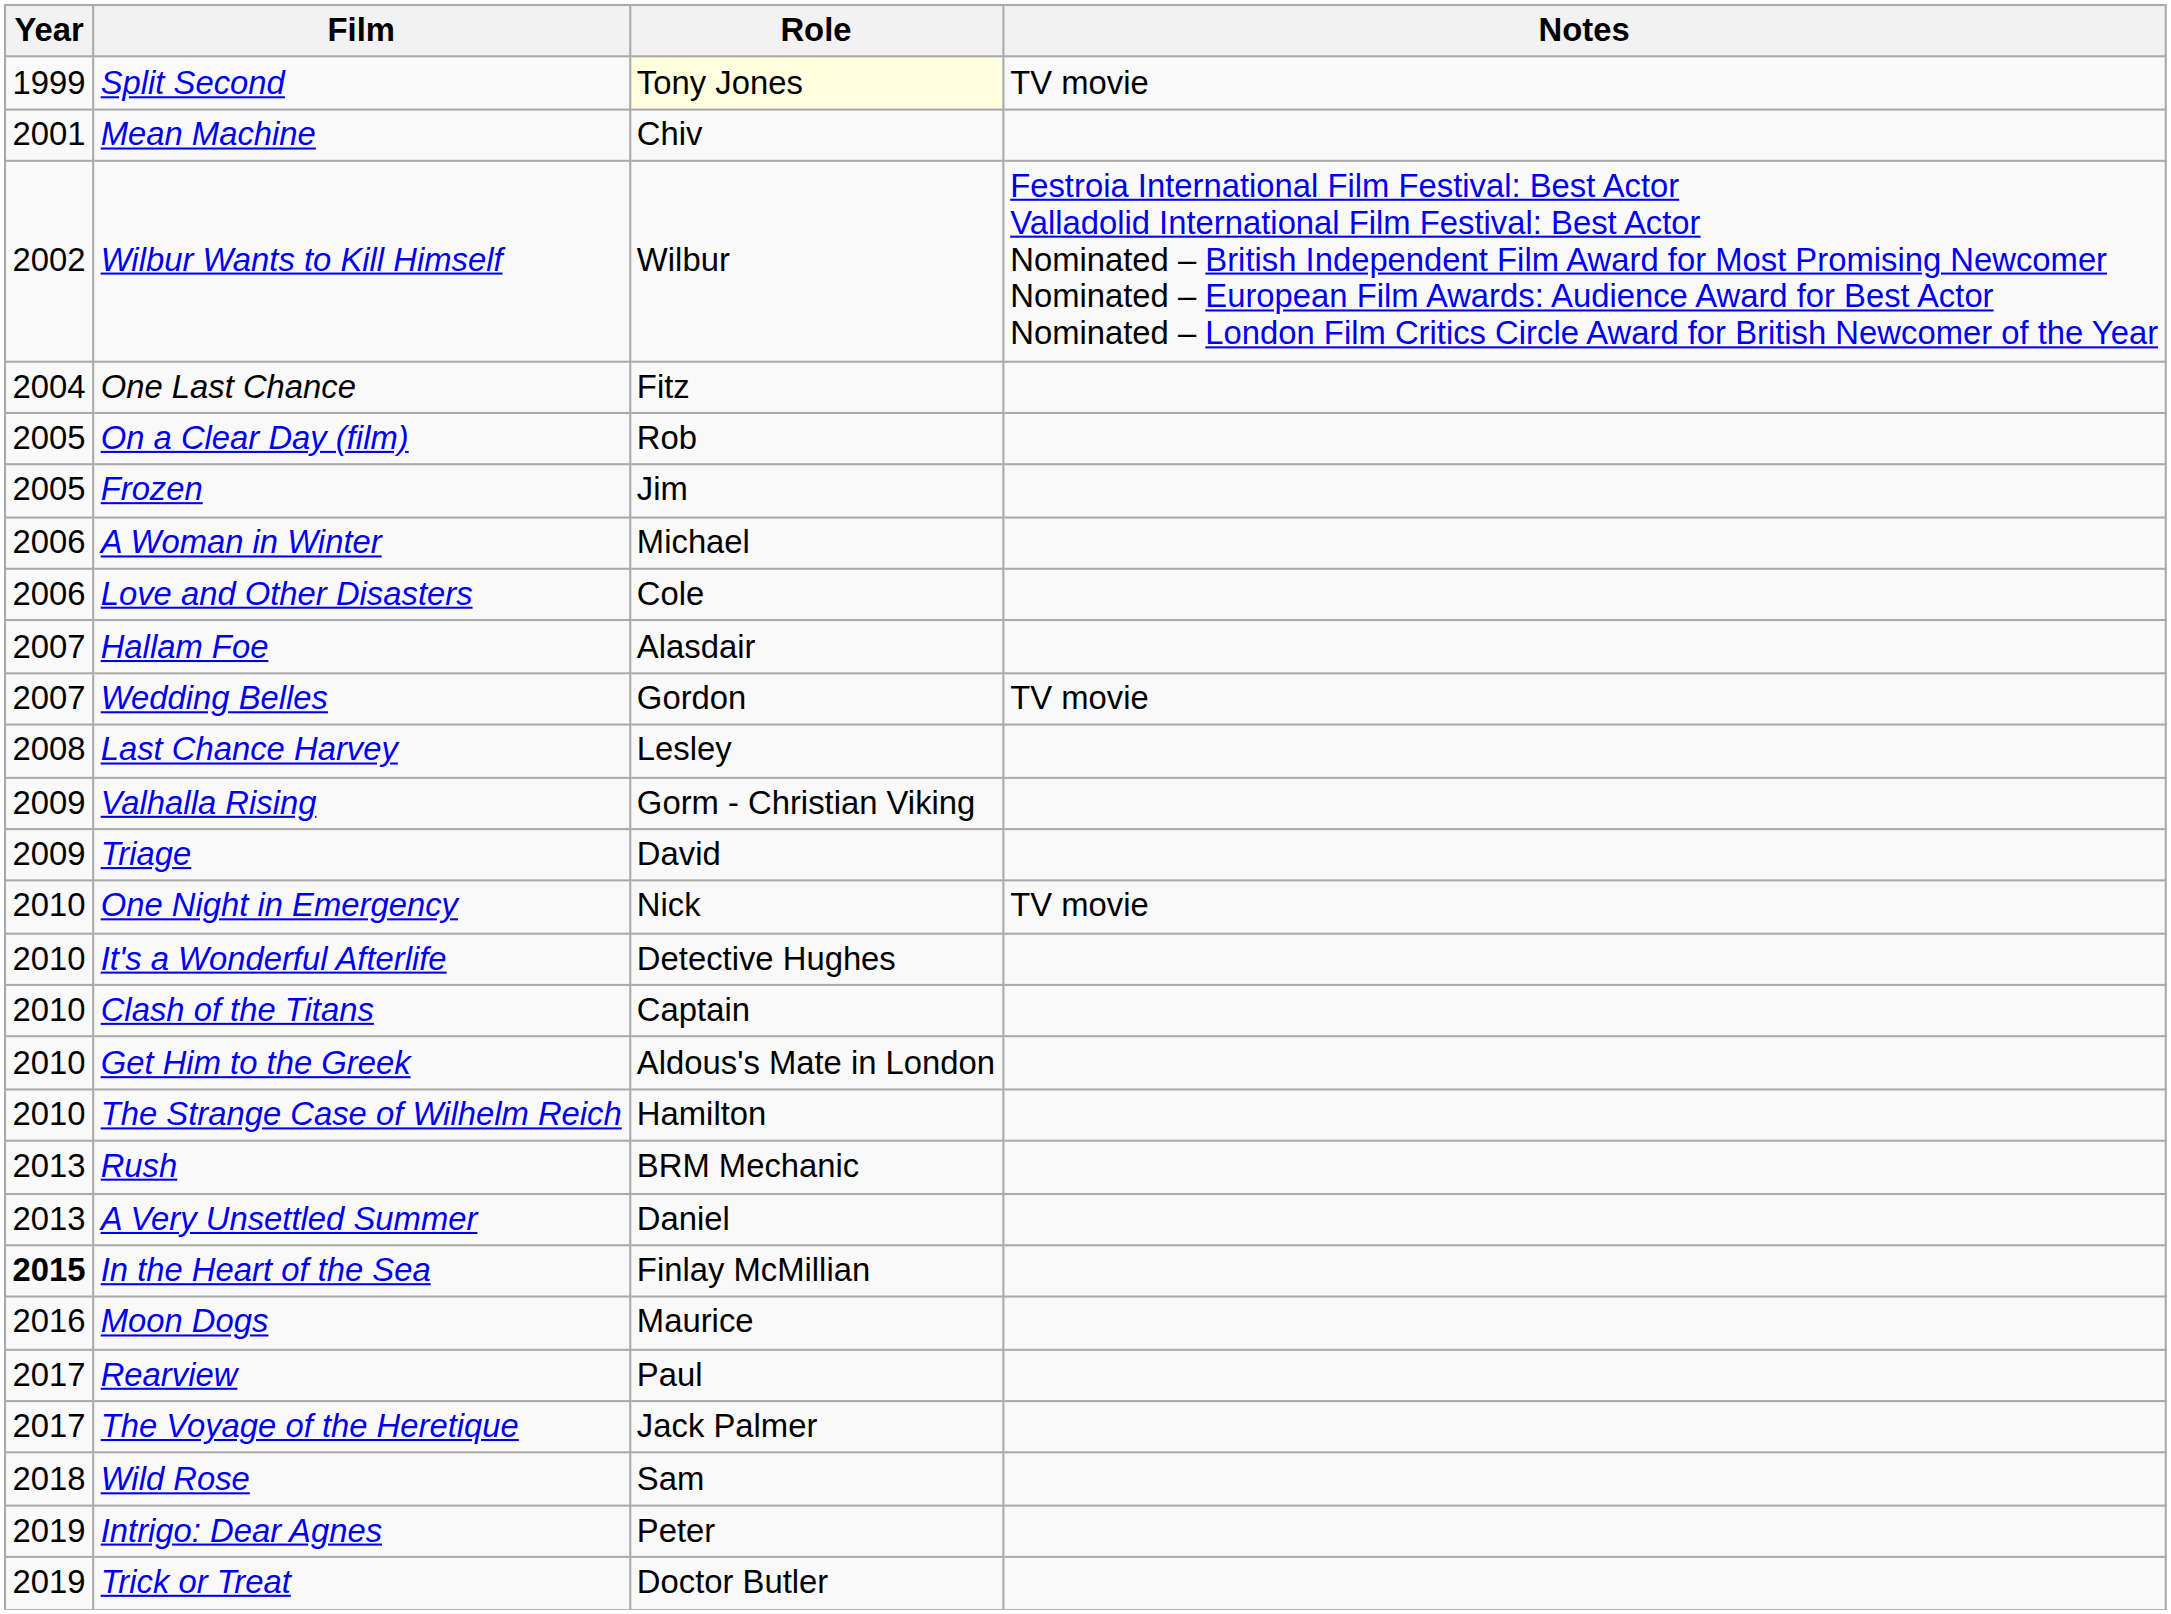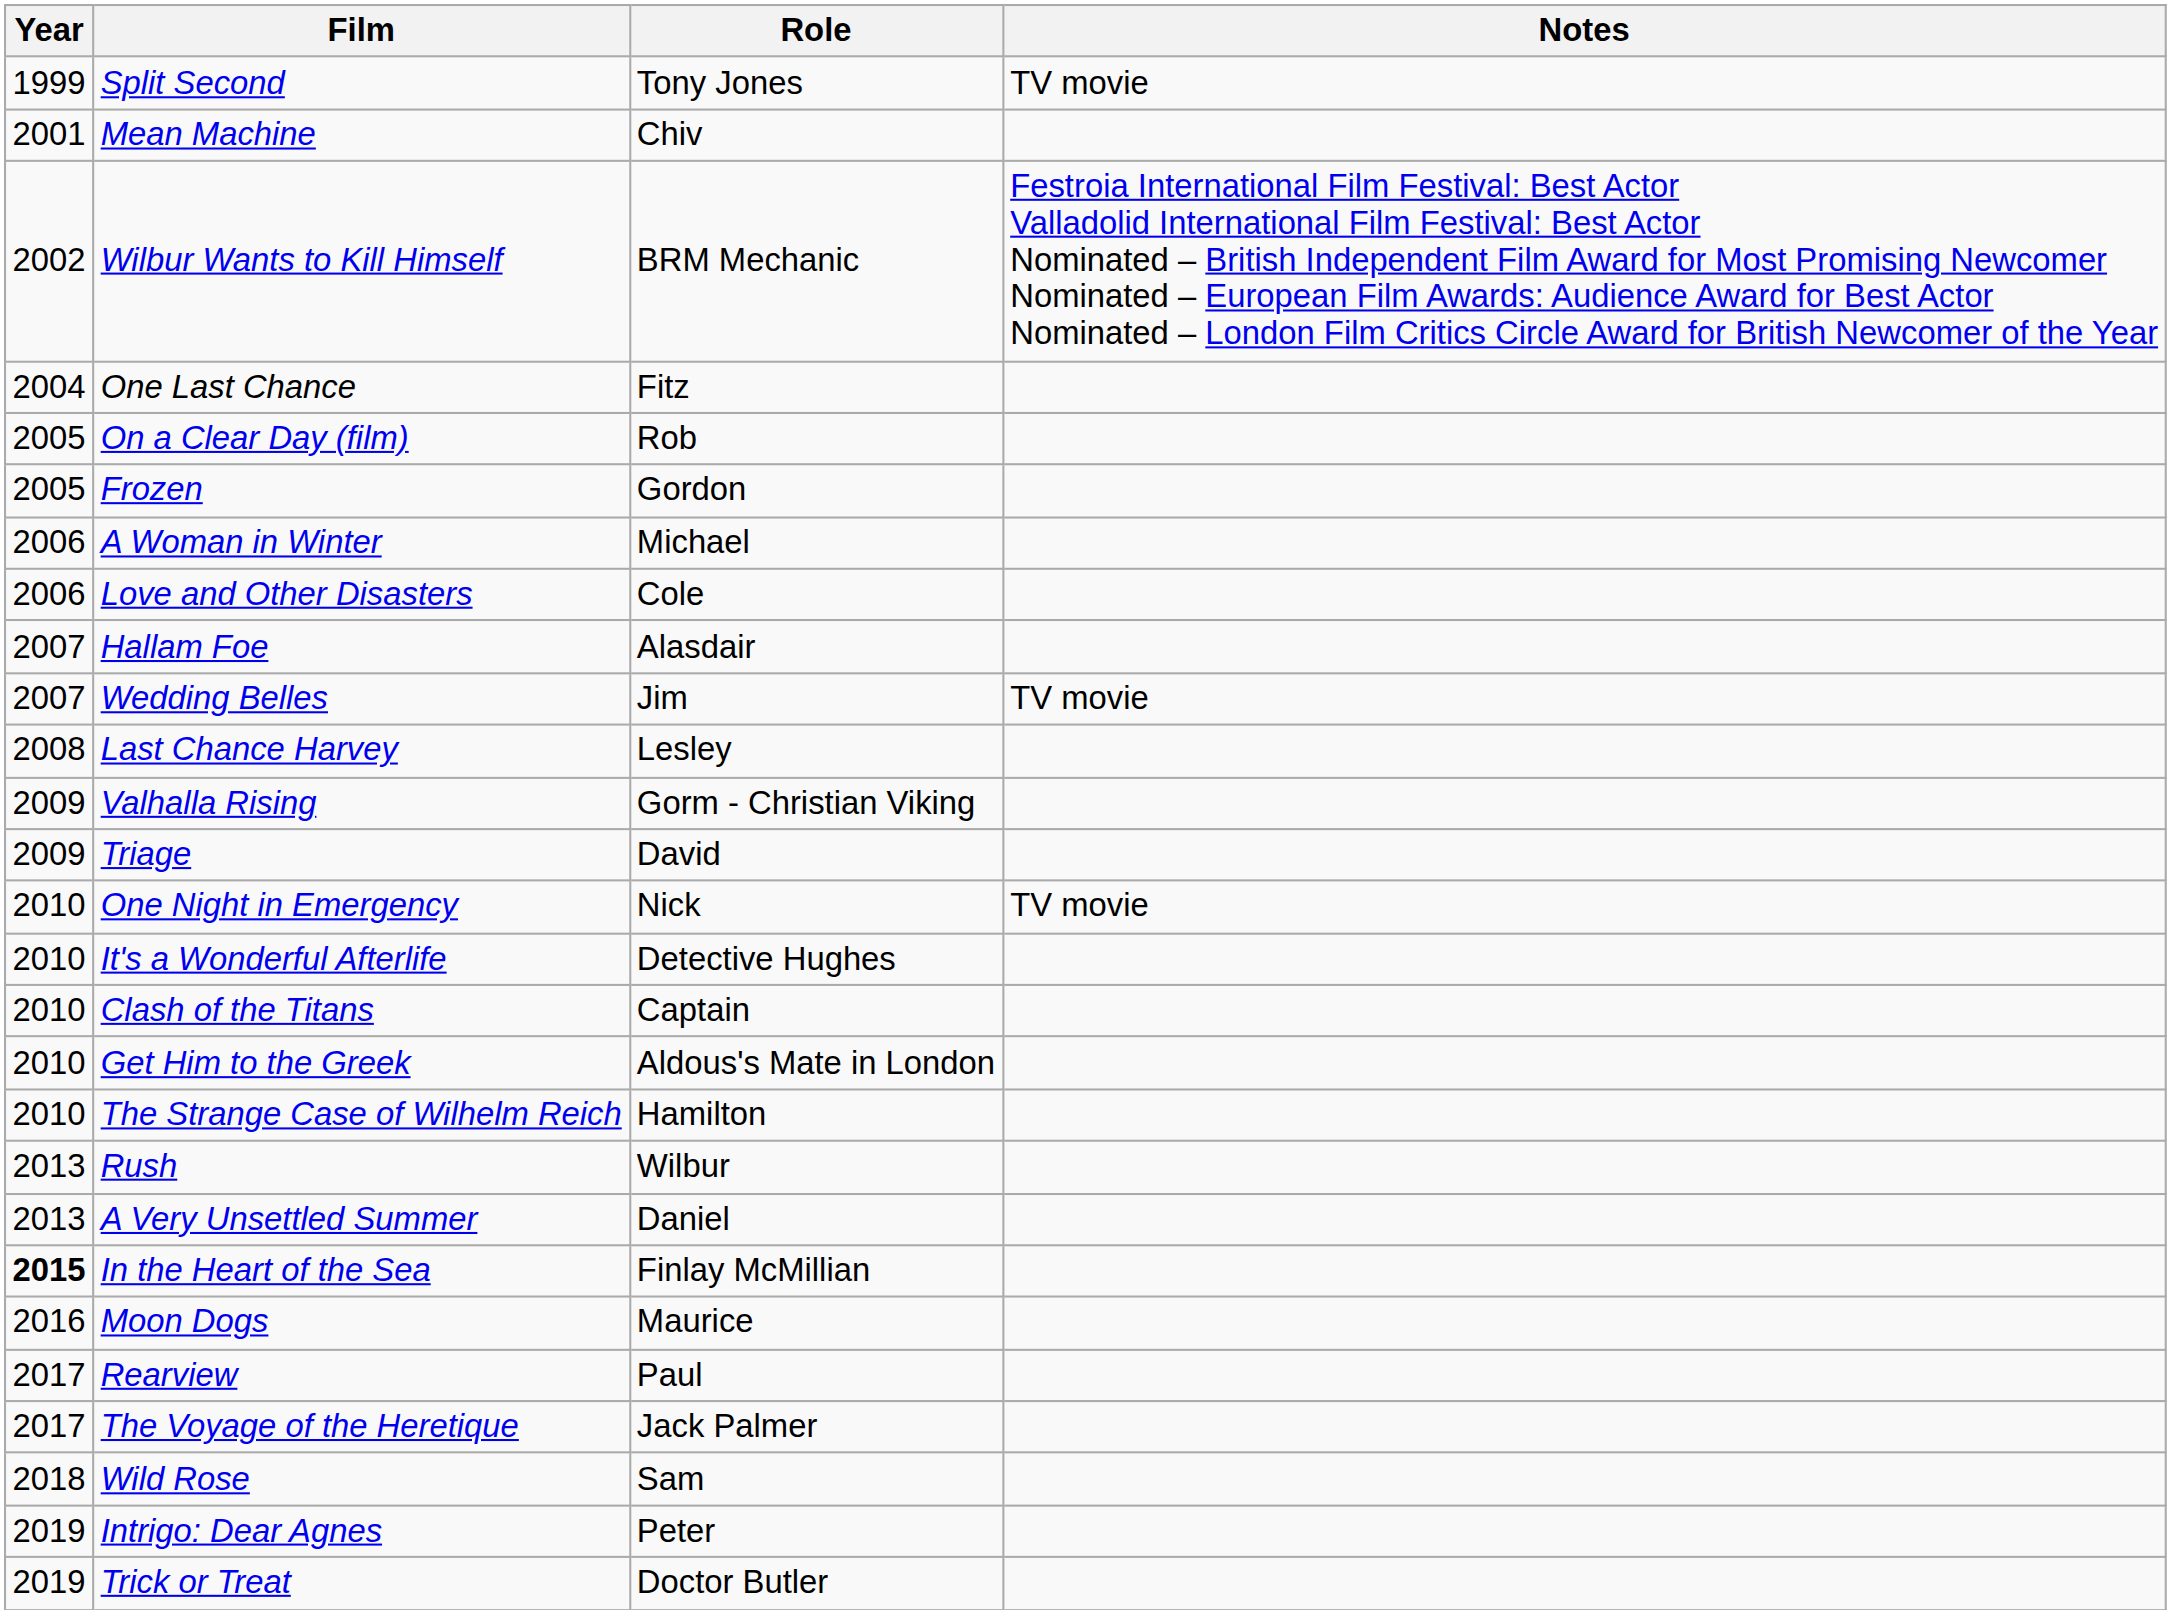 <table class="wikitable">
 <tr>
 <th>Year</th>
 <th>Film</th>
 <th>Role</th>
 <th>Notes</th>
 </tr>
 <tr>
 <td>1999</td>
 <td><em><a href='#'>Split Second</a></em></td>
-<td style="background: lightyellow;">Tony Jones</td>
+<td>Tony Jones</td>
 <td>TV movie</td>
 </tr>
 <tr>
 <td>2001</td>
 <td><em><a href='#'>Mean Machine</a></em></td>
 <td>Chiv</td>
 </tr>
 <tr>
 <td>2002</td>
 <td><em><a href='#'>Wilbur Wants to Kill Himself</a></em></td>
-<td>Wilbur</td>
+<td>BRM Mechanic</td>
 <td><a href='#'>Festroia International Film Festival: Best Actor</a><br><a href='#'>Valladolid International Film Festival: Best Actor</a><br>Nominated – <a href='#'>British Independent Film Award for Most Promising Newcomer</a><br>Nominated – <a href='#'>European Film Awards: Audience Award for Best Actor</a><br>Nominated – <a href='#'>London Film Critics Circle Award for British Newcomer of the Year</a></td>
 </tr>
 <tr>
 <td>2004</td>
 <td><em>One Last Chance</em></td>
 <td>Fitz</td>
 <td></td>
 </tr>
 <tr>
 <td>2005</td>
 <td><em><a href='#'>On a Clear Day (film)</a></em></td>
 <td>Rob</td>
 <td></td>
 </tr>
 <tr>
 <td>2005</td>
 <td><em><a href='#'>Frozen</a></em></td>
-<td>Jim</td>
+<td>Gordon</td>
 <td></td>
 </tr>
 <tr>
 <td>2006</td>
 <td><em><a href='#'>A Woman in Winter</a></em></td>
 <td>Michael</td>
 <td></td>
 </tr>
 <tr>
 <td>2006</td>
 <td><em><a href='#'>Love and Other Disasters</a></em></td>
 <td>Cole</td>
 <td></td>
 </tr>
 <tr>
 <td>2007</td>
 <td><em><a href='#'>Hallam Foe</a></em></td>
 <td>Alasdair</td>
 <td></td>
 </tr>
 <tr>
 <td>2007</td>
 <td><em><a href='#'>Wedding Belles</a></em></td>
-<td>Gordon</td>
+<td>Jim</td>
 <td>TV movie</td>
 </tr>
 <tr>
 <td>2008</td>
 <td><em><a href='#'>Last Chance Harvey</a></em></td>
 <td>Lesley</td>
 <td></td>
 </tr>
 <tr>
 <td>2009</td>
 <td><em><a href='#'>Valhalla Rising</a></em></td>
 <td>Gorm - Christian Viking</td>
 <td></td>
 </tr>
 <tr>
 <td>2009</td>
 <td><em><a href='#'>Triage</a></em></td>
 <td>David</td>
 <td></td>
 </tr>
 <tr>
 <td>2010</td>
 <td><em><a href='#'>One Night in Emergency</a></em></td>
 <td>Nick</td>
 <td>TV movie</td>
 </tr>
 <tr>
 <td>2010</td>
 <td><em><a href='#'>It's a Wonderful Afterlife</a></em></td>
 <td>Detective Hughes</td>
 <td></td>
 </tr>
 <tr>
 <td>2010</td>
 <td><em><a href='#'>Clash of the Titans</a></em></td>
 <td>Captain</td>
 <td></td>
 </tr>
 <tr>
 <td>2010</td>
 <td><em><a href='#'>Get Him to the Greek</a></em></td>
 <td>Aldous's Mate in London</td>
 <td></td>
 </tr>
 <tr>
 <td>2010</td>
 <td><em><a href='#'>The Strange Case of Wilhelm Reich</a></em></td>
 <td>Hamilton</td>
 <td></td>
 </tr>
 <tr>
 <td>2013</td>
 <td><em><a href='#'>Rush</a></em></td>
-<td>BRM Mechanic</td>
+<td>Wilbur</td>
 <td></td>
 </tr>
 <tr>
 <td>2013</td>
 <td><em><a href='#'>A Very Unsettled Summer</a></em></td>
 <td>Daniel</td>
 <td></td>
 </tr>
 <tr>
 <td><strong>2015</strong></td>
 <td><em><a href='#'>In the Heart of the Sea</a></em></td>
 <td>Finlay McMillian</td>
 <td></td>
 </tr>
 <tr>
 <td>2016</td>
 <td><em><a href='#'>Moon Dogs</a></em></td>
 <td>Maurice</td>
 <td></td>
 </tr>
 <tr>
 <td>2017</td>
 <td><em><a href='#'>Rearview</a></em></td>
 <td>Paul</td>
 <td></td>
 </tr>
 <tr>
 <td>2017</td>
 <td><em><a href='#'>The Voyage of the Heretique</a></em></td>
 <td>Jack Palmer</td>
 </tr>
 <tr>
 <td>2018</td>
 <td><em><a href='#'>Wild Rose</a></em></td>
 <td>Sam</td>
 <td></td>
 </tr>
 <tr>
 <td>2019</td>
 <td><em><a href='#'>Intrigo: Dear Agnes</a></em></td>
 <td>Peter</td>
 <td></td>
 </tr>
 <tr>
 <td>2019</td>
 <td><em><a href='#'>Trick or Treat</a></em></td>
 <td>Doctor Butler</td>
 <td></td>
 </tr>
 </table>
